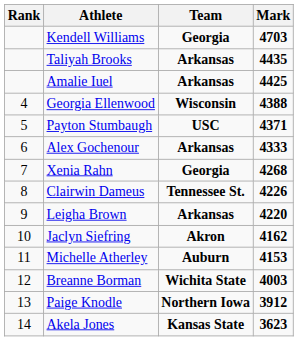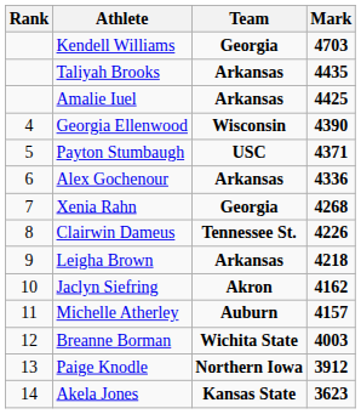 <table class="wikitable sortable" style="text-align: center;">
 <tr>
 <th>Rank</th>
 <th>Athlete</th>
 <th>Team</th>
 <th>Mark</th>
 </tr>
 <tr>
 <td></td>
 <td align=left><a href='#'>Kendell Williams</a></td>
 <td><strong>Georgia</strong></td>
 <td><strong>4703</strong></td>
 </tr>
 <tr>
 <td></td>
 <td align=left><a href='#'>Taliyah Brooks</a></td>
 <td><strong>Arkansas</strong></td>
 <td><strong>4435</strong></td>
 </tr>
 <tr>
 <td></td>
 <td align=left><a href='#'>Amalie Iuel</a></td>
 <td><strong>Arkansas</strong></td>
 <td><strong>4425</strong></td>
 </tr>
 <tr>
 <td>4</td>
 <td align=left><a href='#'>Georgia Ellenwood</a></td>
 <td><strong>Wisconsin</strong></td>
-<td><strong>4388</strong></td>
+<td><strong>4390</strong></td>
 </tr>
 <tr>
 <td>5</td>
 <td align=left><a href='#'>Payton Stumbaugh</a></td>
 <td><strong>USC</strong></td>
 <td><strong>4371</strong></td>
 </tr>
 <tr>
 <td>6</td>
 <td align=left><a href='#'>Alex Gochenour</a></td>
 <td><strong>Arkansas</strong></td>
-<td><strong>4333</strong></td>
+<td><strong>4336</strong></td>
 </tr>
 <tr>
 <td>7</td>
 <td align=left><a href='#'>Xenia Rahn</a></td>
 <td><strong>Georgia</strong></td>
 <td><strong>4268</strong></td>
 </tr>
 <tr>
 <td>8</td>
 <td align=left><a href='#'>Clairwin Dameus</a></td>
 <td><strong>Tennessee St.</strong></td>
 <td><strong>4226</strong></td>
 </tr>
 <tr>
 <td>9</td>
 <td align=left><a href='#'>Leigha Brown</a></td>
 <td><strong>Arkansas</strong></td>
-<td><strong>4220</strong></td>
+<td><strong>4218</strong></td>
 </tr>
 <tr>
 <td>10</td>
 <td align=left><a href='#'>Jaclyn Siefring</a></td>
 <td><strong>Akron</strong></td>
 <td><strong>4162</strong></td>
 </tr>
 <tr>
 <td>11</td>
 <td align=left><a href='#'>Michelle Atherley</a></td>
 <td><strong>Auburn</strong></td>
-<td><strong>4153</strong></td>
+<td><strong>4157</strong></td>
 </tr>
 <tr>
 <td>12</td>
 <td align=left><a href='#'>Breanne Borman</a></td>
 <td><strong>Wichita State</strong></td>
 <td><strong>4003</strong></td>
 </tr>
 <tr>
 <td>13</td>
 <td align=left><a href='#'>Paige Knodle</a></td>
 <td><strong>Northern Iowa</strong></td>
 <td><strong>3912</strong></td>
 </tr>
 <tr>
 <td>14</td>
 <td align=left><a href='#'>Akela Jones</a></td>
 <td><strong>Kansas State</strong></td>
 <td><strong>3623</strong></td>
 </tr>
 </table>
